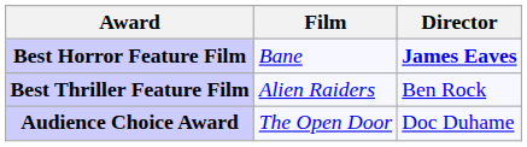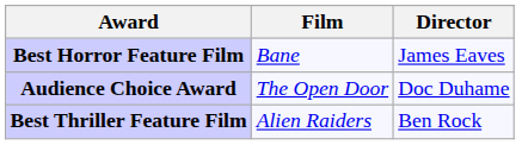 <table class="wikitable sortable">
 <tr style=background:#ccccff>
 <th>Award</th>
 <th>Film</th>
 <th>Director</th>
 </tr>
 <tr>
 <th style="background: #ccccff;">Best Horror Feature Film</th>
 <td style="background: #f7f8ff; white-space: nowrap;"><em><a href='#'>Bane</a></em></td>
-<td style="background: #f7f8ff; white-space: nowrap;"><strong><a href='#'>James Eaves</a></strong></td>
+<td style="background: #f7f8ff; white-space: nowrap;"><a href='#'>James Eaves</a></td>
+</tr>
+<tr>
+<th style="background: #ccccff;">Audience Choice Award</th>
+<td style="background: #f7f8ff; white-space: nowrap;"><em><a href='#'>The Open Door</a></em></td>
+<td style="background: #f7f8ff; white-space: nowrap;"><a href='#'>Doc Duhame</a></td>
 </tr>
 <tr>
 <th style="background: #ccccff;">Best Thriller Feature Film</th>
 <td style="background: #f7f8ff; white-space: nowrap;"><em><a href='#'>Alien Raiders</a></em></td>
 <td style="background: #f7f8ff; white-space: nowrap;"><a href='#'>Ben Rock</a></td>
 </tr>
-<tr>
-<th style="background: #ccccff;">Audience Choice Award</th>
-<td style="background: #f7f8ff; white-space: nowrap;"><em><a href='#'>The Open Door</a></em></td>
-<td style="background: #f7f8ff; white-space: nowrap;"><a href='#'>Doc Duhame</a></td>
-</tr>
 </table>
